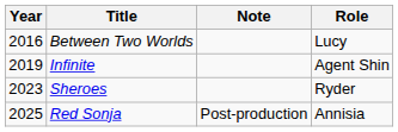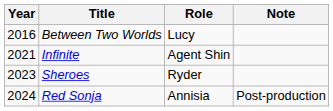 <table class="wikitable">
 <tr>
 <th>Year</th>
 <th>Title</th>
+<th>Role</th>
 <th>Note</th>
-<th>Role</th>
 </tr>
 <tr>
 <td>2016</td>
 <td><em>Between Two Worlds</em></td>
+<td>Lucy</td>
 <td></td>
-<td>Lucy</td>
 </tr>
 <tr>
-<td>2019</td>
+<td>2021</td>
 <td><em><a href='#'>Infinite</a></em></td>
+<td>Agent Shin</td>
 <td></td>
-<td>Agent Shin</td>
 </tr>
 <tr>
 <td>2023</td>
 <td><em><a href='#'>Sheroes</a></em></td>
+<td>Ryder</td>
 <td></td>
-<td>Ryder</td>
 </tr>
 <tr>
-<td>2025</td>
+<td>2024</td>
 <td><em><a href='#'>Red Sonja</a></em></td>
+<td>Annisia</td>
 <td>Post-production</td>
-<td>Annisia</td>
 </tr>
 </table>
